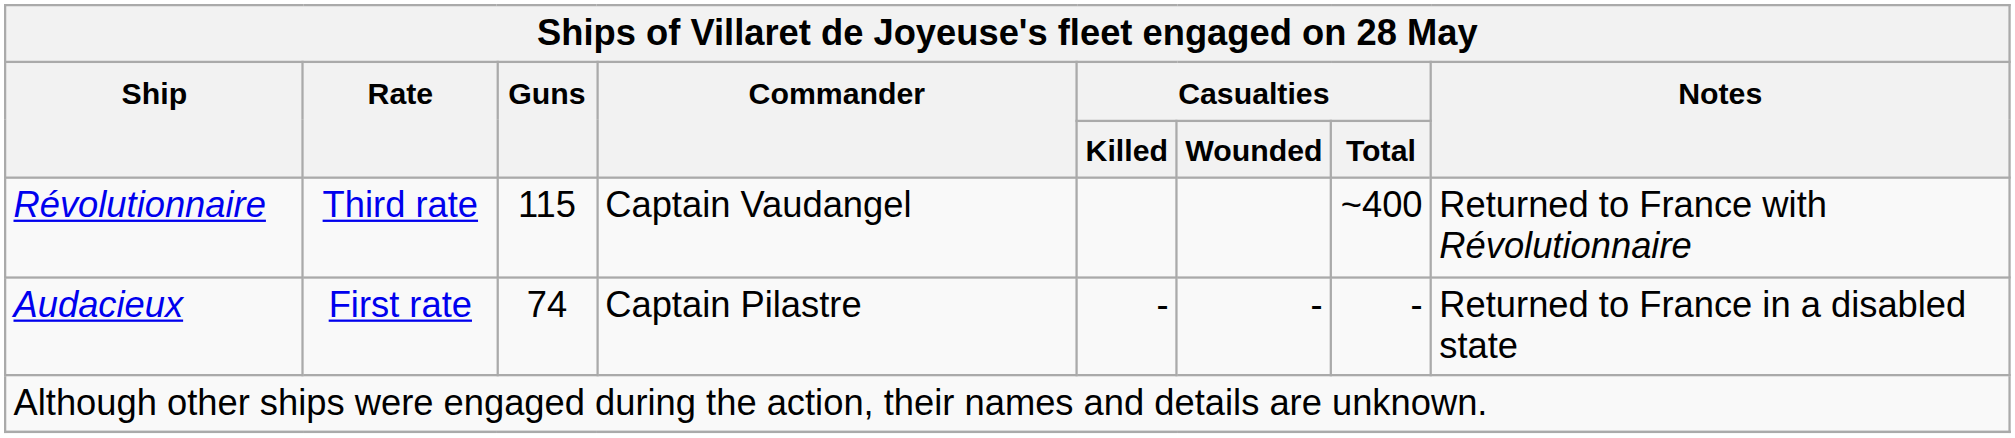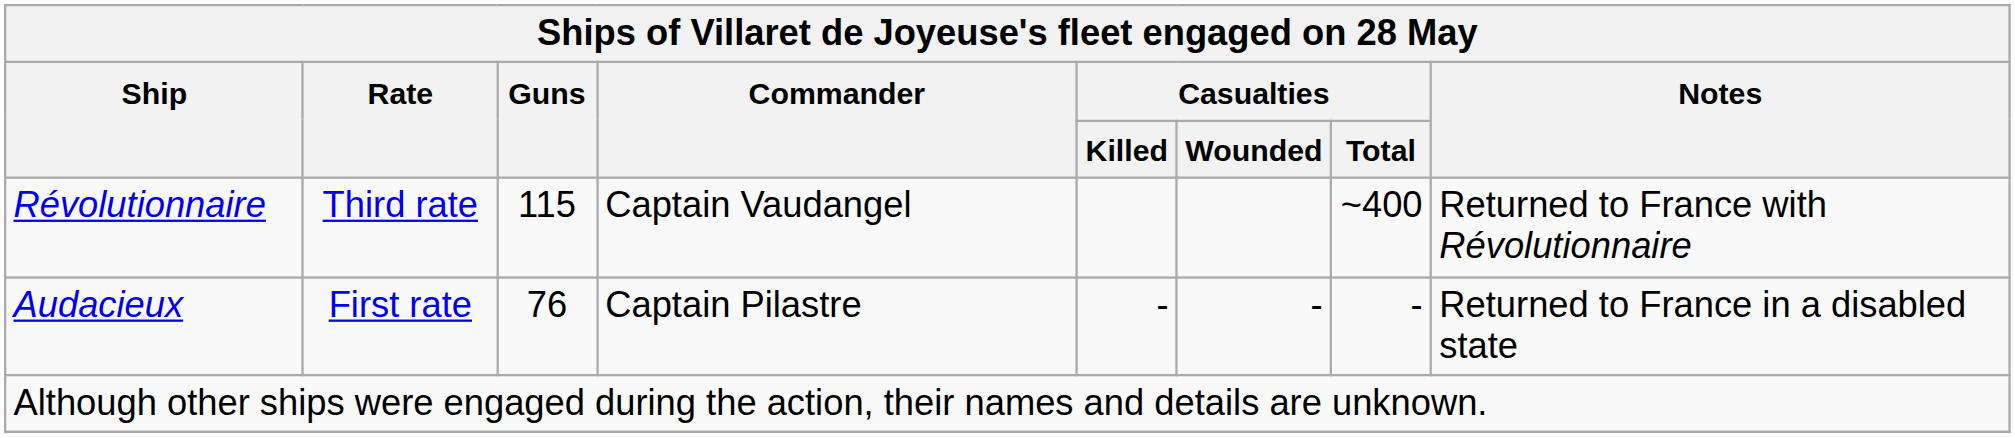 <table class="wikitable" width=100%>
 <tr valign="top">
 <th colspan="11" bgcolor="white">Ships of Villaret de Joyeuse's fleet engaged on 28 May</th>
 </tr>
 <tr valign="top"|- valign="top">
 <th width=15%; align= center rowspan=2><small>Ship</small></th>
 <th width=10%; align= center rowspan=2><small>Rate</small></th>
 <th width=5%; align= center rowspan=2><small>Guns</small></th>
 <th width=25%; align= center rowspan=2><small>Commander</small></th>
 <th width=15%; align= center colspan=3><small>Casualties</small></th>
 <th width=30%; align= center rowspan=2><small>Notes</small></th>
 </tr>
 <tr valign="top">
 <th width=5%; align= center><small>Killed</small></th>
 <th width=5%; align= center><small>Wounded</small></th>
 <th width=5%; align= center><small>Total</small></th>
 </tr>
 <tr valign="top">
 <td align= left><a href='#'><em>Révolutionnaire</em></a></td>
 <td align= center><a href='#'>Third rate</a></td>
 <td align= center>115</td>
 <td align= left>Captain Vaudangel</td>
 <td align= right></td>
 <td align= right></td>
 <td align= right>~400</td>
 <td align= left>Returned to France with <em>Révolutionnaire</em></td>
 </tr>
 <tr valign="top">
 <td align= left><a href='#'><em>Audacieux</em></a></td>
 <td align= center><a href='#'>First rate</a></td>
-<td align= center>74</td>
+<td align= center>76</td>
 <td align= left>Captain Pilastre</td>
 <td align= right>-</td>
 <td align= right>-</td>
 <td align= right>-</td>
 <td align= left>Returned to France in a disabled state</td>
 </tr>
 <tr valign="top">
 <td colspan="8" align="left">Although other ships were engaged during the action, their names and details are unknown.</td>
 </tr>
 <tr>
 </tr>
 </table>
